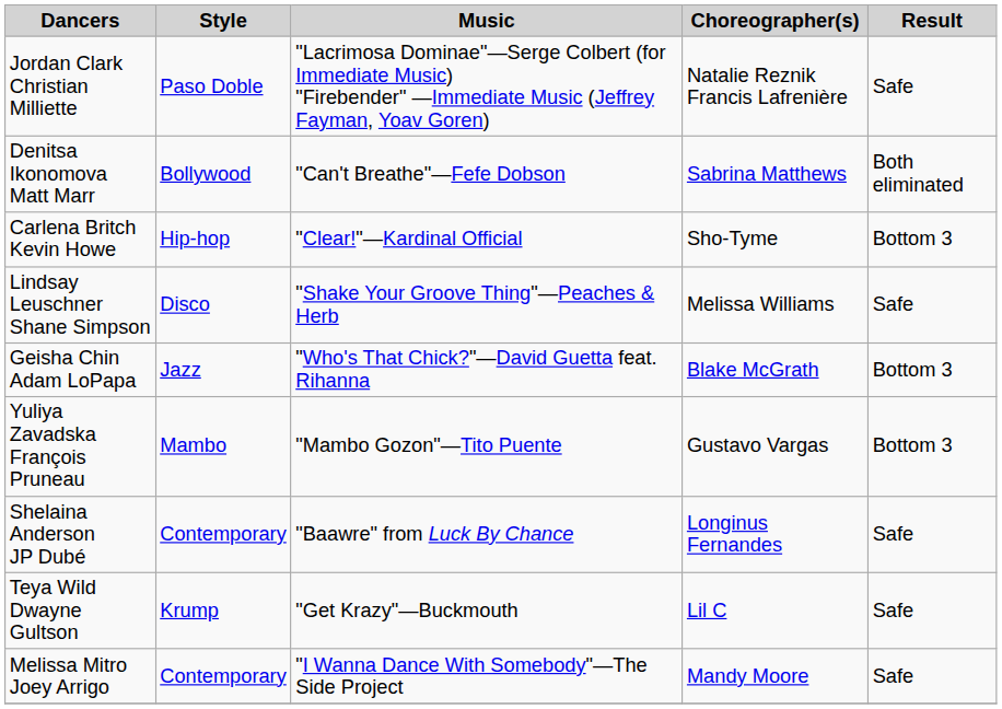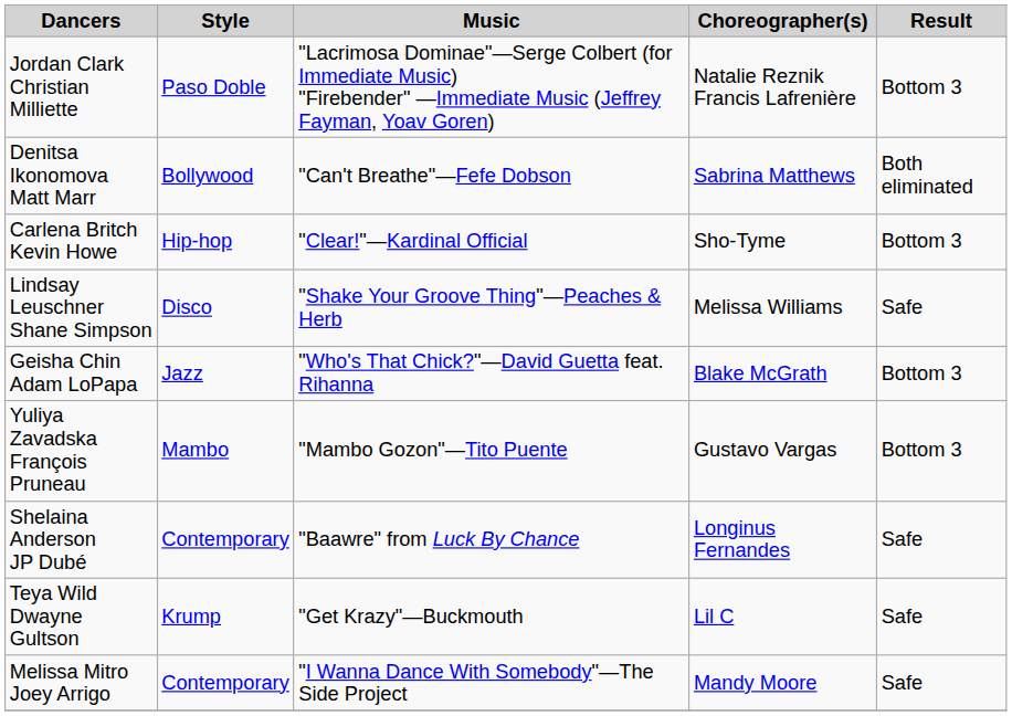 <table class="wikitable" width="90%">
 <tr bgcolor="lightgrey">
 <td align="center"><strong>Dancers</strong></td>
 <td align="center"><strong>Style</strong></td>
 <td align="center"><strong>Music</strong></td>
 <td align="center"><strong>Choreographer(s)</strong></td>
 <td align="center"><strong>Result</strong></td>
 </tr>
 <tr>
 <td>Jordan Clark<br>Christian Milliette</td>
 <td><a href='#'>Paso Doble</a></td>
 <td>"Lacrimosa Dominae"—Serge Colbert (for <a href='#'>Immediate Music</a>)<br>"Firebender" —<a href='#'>Immediate Music</a> (<a href='#'>Jeffrey Fayman</a>, <a href='#'>Yoav Goren</a>)</td>
 <td>Natalie Reznik<br>Francis Lafrenière</td>
-<td>Safe</td>
+<td>Bottom 3</td>
 </tr>
 <tr>
 <td>Denitsa Ikonomova<br>Matt Marr</td>
 <td><a href='#'>Bollywood</a></td>
 <td>"Can't Breathe"—<a href='#'>Fefe Dobson</a></td>
 <td><a href='#'>Sabrina Matthews</a></td>
 <td>Both eliminated</td>
 </tr>
 <tr>
 <td>Carlena Britch<br>Kevin Howe</td>
 <td><a href='#'>Hip-hop</a></td>
 <td>"<a href='#'>Clear!</a>"—<a href='#'>Kardinal Official</a></td>
 <td>Sho-Tyme</td>
 <td>Bottom 3</td>
 </tr>
 <tr>
 <td>Lindsay Leuschner<br>Shane Simpson</td>
 <td><a href='#'>Disco</a></td>
 <td>"<a href='#'>Shake Your Groove Thing</a>"—<a href='#'>Peaches & Herb</a></td>
 <td>Melissa Williams</td>
 <td>Safe</td>
 </tr>
 <tr>
 <td>Geisha Chin<br>Adam LoPapa</td>
 <td><a href='#'>Jazz</a></td>
 <td>"<a href='#'>Who's That Chick?</a>"—<a href='#'>David Guetta</a> feat. <a href='#'>Rihanna</a></td>
 <td><a href='#'>Blake McGrath</a></td>
 <td>Bottom 3</td>
 </tr>
 <tr>
 <td>Yuliya Zavadska<br>François Pruneau</td>
 <td><a href='#'>Mambo</a></td>
 <td>"Mambo Gozon"—<a href='#'>Tito Puente</a></td>
 <td>Gustavo Vargas</td>
 <td>Bottom 3</td>
 </tr>
 <tr>
 <td>Shelaina Anderson<br>JP Dubé</td>
 <td><a href='#'>Contemporary</a></td>
 <td>"Baawre" from <em><a href='#'>Luck By Chance</a></em></td>
 <td><a href='#'>Longinus Fernandes</a></td>
 <td>Safe</td>
 </tr>
 <tr>
 <td>Teya Wild<br>Dwayne Gultson</td>
 <td><a href='#'>Krump</a></td>
 <td>"Get Krazy"—Buckmouth</td>
 <td><a href='#'>Lil C</a></td>
 <td>Safe</td>
 </tr>
 <tr>
 <td>Melissa Mitro<br>Joey Arrigo</td>
 <td><a href='#'>Contemporary</a></td>
 <td>"<a href='#'>I Wanna Dance With Somebody</a>"—The Side Project</td>
 <td><a href='#'>Mandy Moore</a></td>
 <td>Safe</td>
 </tr>
 <tr>
 </tr>
 </table>
